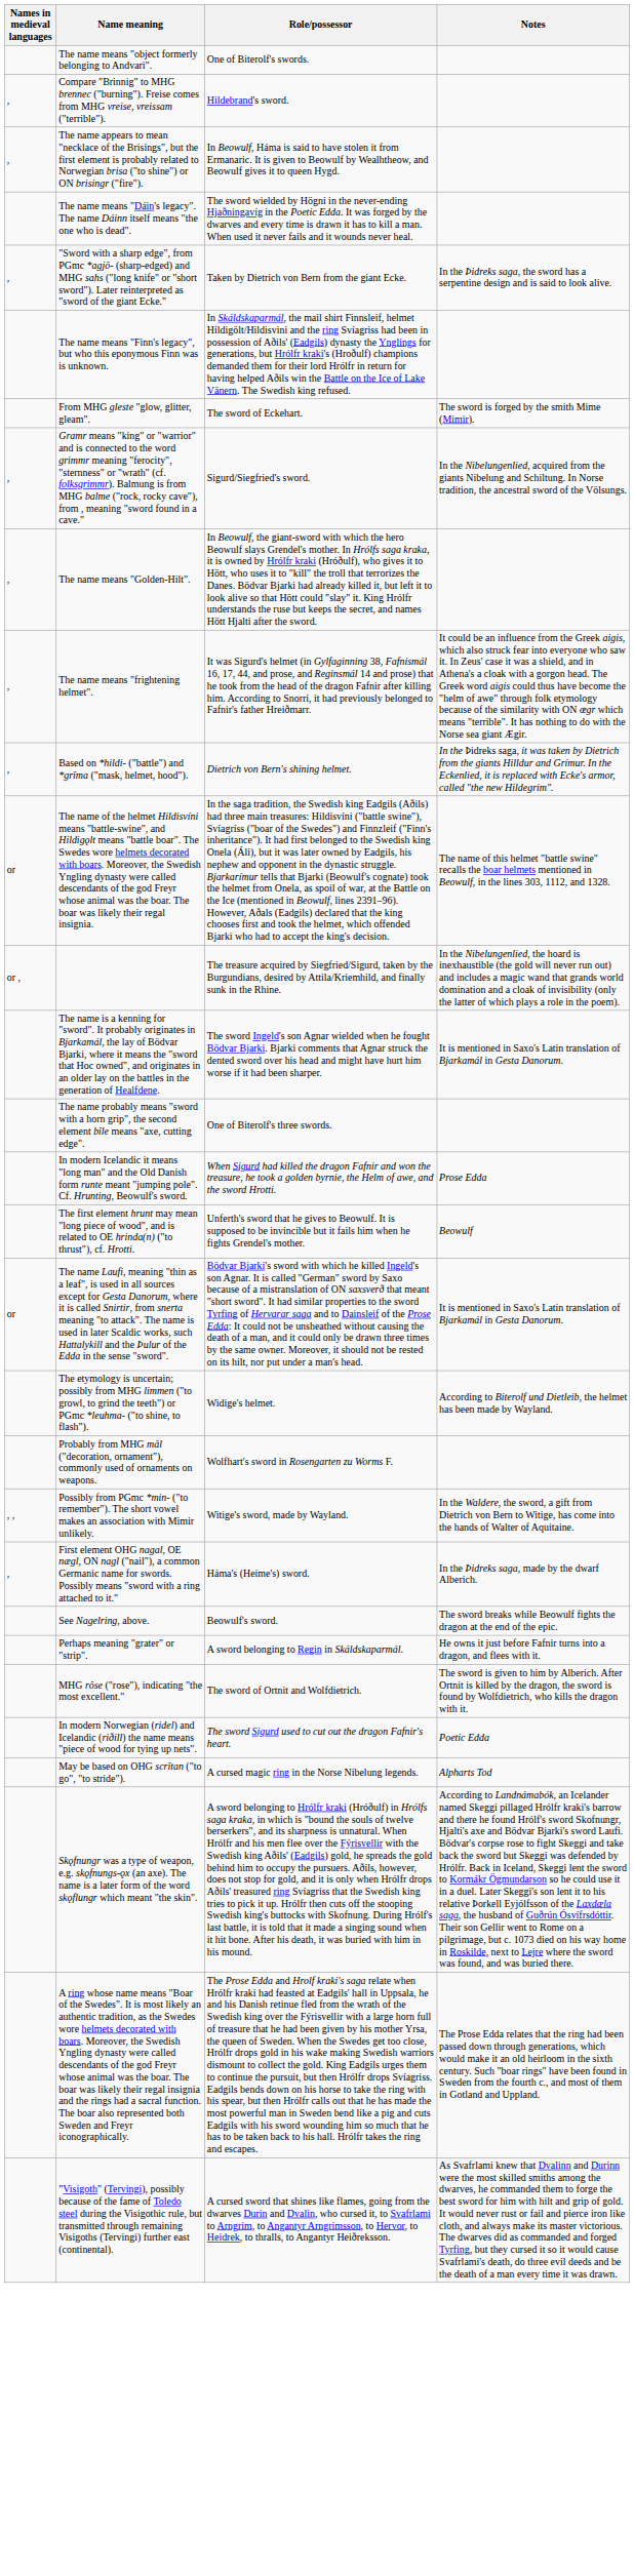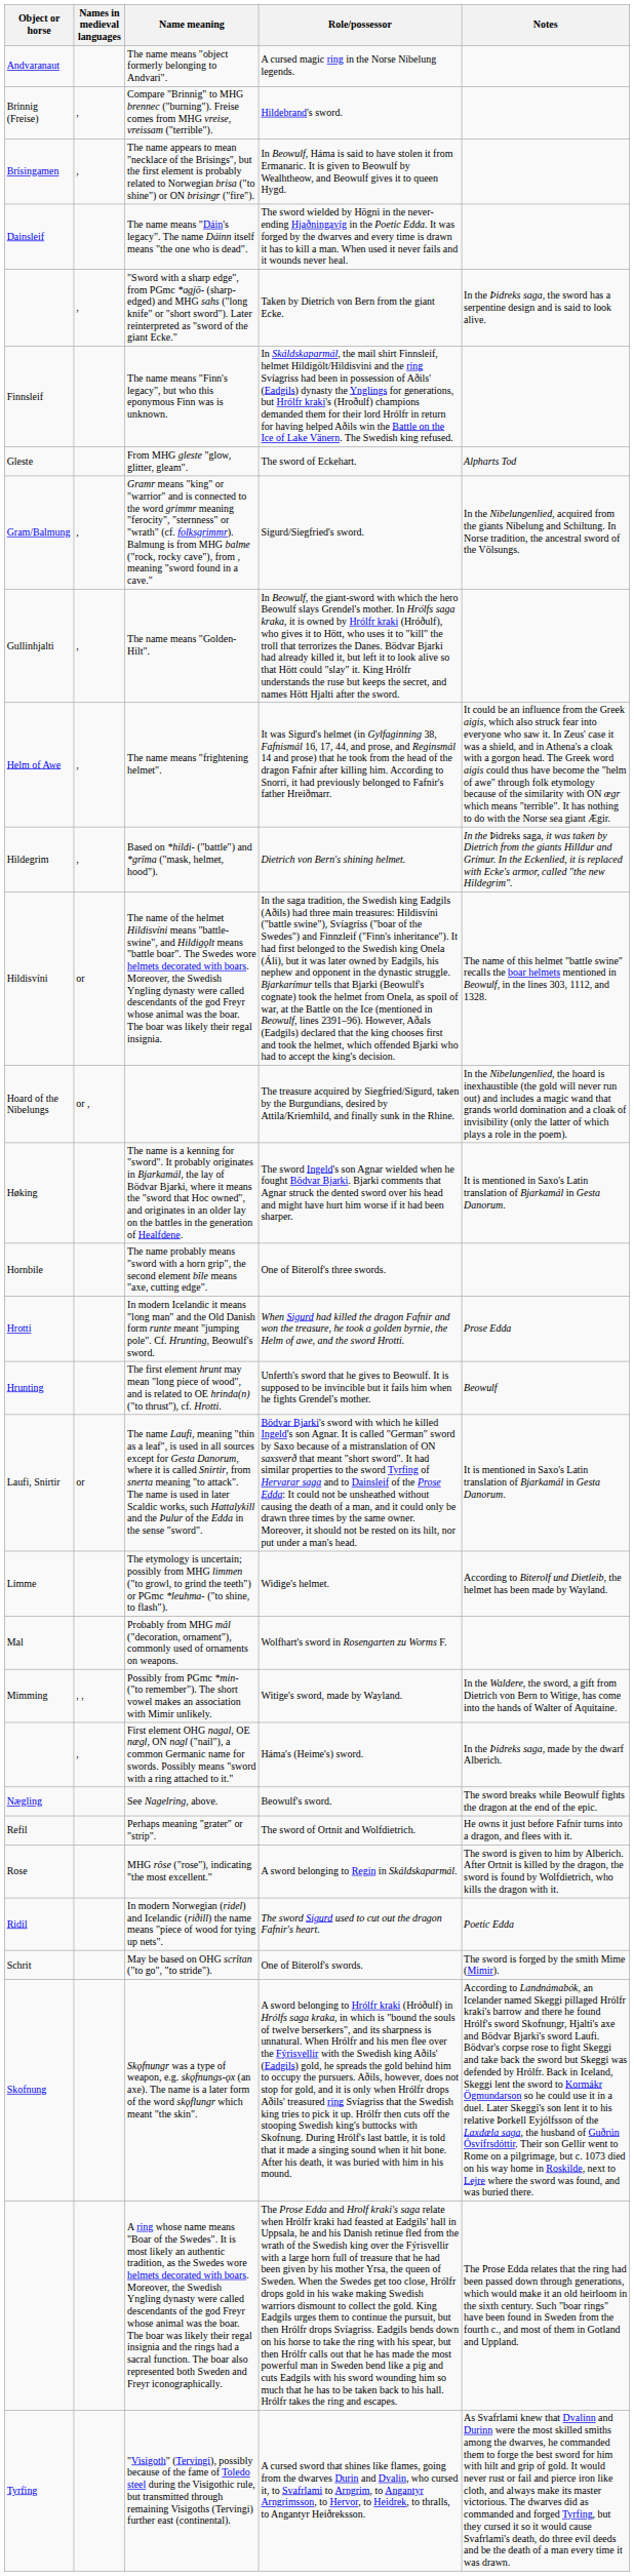 <table class="wikitable sortable" style="font-size: 90%; width: 100%">
 <tr>
+<th>Object or horse</th>
 <th>Names in medieval languages</th>
 <th>Name meaning</th>
 <th>Role/possessor</th>
 <th>Notes</th>
 </tr>
 <tr>
+<td><a href='#'>Andvaranaut</a></td>
 <td></td>
 <td>The name means "object formerly belonging to Andvari".</td>
-<td>One of Biterolf's swords.</td>
+<td>A cursed magic <a href='#'>ring</a> in the Norse Nibelung legends.</td>
 <td></td>
 </tr>
 <tr>
+<td>Brinnig (Freise)</td>
 <td>, </td>
 <td>Compare "Brinnig" to MHG <em>brennec</em> ("burning"). Freise comes from MHG <em>vreise</em>, <em>vreissam</em> ("terrible").</td>
 <td><a href='#'>Hildebrand</a>'s sword.</td>
 <td></td>
 </tr>
 <tr>
+<td><a href='#'>Brísingamen</a></td>
 <td>, </td>
 <td>The name appears to mean "necklace of the Brisings", but the first element is probably related to Norwegian <em>brisa</em> ("to shine") or ON <em>brisingr</em> ("fire").</td>
 <td>In <em>Beowulf</em>, Háma is said to have stolen it from Ermanaric. It is given to Beowulf by Wealhtheow, and Beowulf gives it to queen Hygd.</td>
 <td></td>
 </tr>
 <tr>
+<td><a href='#'>Dainsleif</a></td>
 <td></td>
 <td>The name means "<a href='#'>Dáin</a>'s legacy". The name <em>Dáinn</em> itself means "the one who is dead".</td>
 <td>The sword wielded by Högni in the never-ending <a href='#'>Hjaðningavíg</a> in the <em>Poetic Edda</em>. It was forged by the dwarves and every time is drawn it has to kill a man. When used it never fails and it wounds never heal.</td>
 <td></td>
 </tr>
 <tr>
+<td></td>
 <td>, </td>
 <td>"Sword with a sharp edge", from PGmc <em>*agjō-</em> (sharp-edged) and MHG <em>sahs</em> ("long knife" or "short sword"). Later reinterpreted as "sword of the giant Ecke."</td>
 <td>Taken by Dietrich von Bern from the giant Ecke.</td>
 <td>In the <em>Þidreks saga</em>, the  sword has a serpentine design and is said to look alive.</td>
 </tr>
 <tr>
+<td>Finnsleif</td>
 <td></td>
 <td>The name means "Finn's legacy", but who this eponymous Finn was is unknown.</td>
 <td>In <em><a href='#'>Skáldskaparmál</a></em>, the mail shirt Finnsleif, helmet Hildigölt/Hildisvini and the <a href='#'>ring</a> Svíagriss had been in possession of Aðils' (<a href='#'>Eadgils</a>) dynasty the <a href='#'>Ynglings</a> for generations, but <a href='#'>Hrólfr kraki</a>'s (Hroðulf) champions demanded them for their lord Hrólfr in return for having helped Aðils win the <a href='#'>Battle on the Ice of Lake Vänern</a>. The Swedish king refused.</td>
 <td></td>
 </tr>
 <tr>
+<td>Gleste</td>
 <td></td>
 <td>From MHG <em>gleste</em> "glow, glitter, gleam".</td>
 <td>The sword of Eckehart.</td>
-<td>The sword is forged by the smith Mime (<a href='#'>Mimir</a>).</td>
+<td><em>Alpharts Tod</em></td>
 </tr>
 <tr>
+<td><a href='#'>Gram/Balmung</a></td>
 <td>, </td>
 <td><em>Gramr</em> means "king" or "warrior" and is connected to the word <em>grimmr</em> meaning "ferocity", "sternness" or "wrath" (cf. <em><a href='#'>folksgrimmr</a></em>). Balmung is from MHG <em>balme</em> ("rock, rocky cave"), from , meaning "sword found in a cave."</td>
 <td>Sigurd/Siegfried's sword.</td>
 <td>In the <em>Nibelungenlied</em>, acquired from the giants Nibelung and Schiltung. In Norse tradition, the ancestral sword of the Völsungs.</td>
 </tr>
 <tr>
+<td>Gullinhjalti</td>
 <td>, </td>
 <td>The name means "Golden-Hilt".</td>
 <td>In <em>Beowulf</em>, the giant-sword with which the hero Beowulf slays Grendel's mother. In <em>Hrólfs saga kraka</em>, it is owned by <a href='#'>Hrólfr kraki</a> (Hróðulf), who gives it to Hött, who uses it to "kill" the troll that terrorizes the Danes. Bödvar Bjarki had already killed it, but left it to look alive so that Hött could "slay" it. King Hrólfr understands the ruse but keeps the secret, and names Hött Hjalti after the sword.</td>
 <td></td>
 </tr>
 <tr>
+<td><a href='#'>Helm of Awe</a></td>
 <td>, </td>
 <td>The name means "frightening helmet".</td>
 <td>It was Sigurd's helmet (in <em>Gylfaginning</em> 38, <em>Fafnismál</em> 16, 17, 44, and prose, and <em>Reginsmál</em> 14 and prose) that he took from the head of the dragon Fafnir after killing him. According to Snorri, it had previously belonged to Fafnir's father Hreiðmarr.</td>
 <td>It could be an influence from the Greek <em>aigis</em>, which also struck fear into everyone who saw it. In Zeus' case it was a shield, and in Athena's a cloak with a gorgon head. The Greek word <em>aigis</em> could thus have become the "helm of awe" through folk etymology because of the similarity with ON <em>œgr</em> which means "terrible". It has nothing to do with the Norse sea giant Ægir.</td>
 </tr>
 <tr>
+<td>Hildegrim</td>
 <td>, </td>
 <td>Based on <em>*hildi-</em> ("battle") and <em>*grīma</em> ("mask, helmet, hood").</td>
 <td><em>Dietrich von Bern's shining helmet.</em></td>
 <td><em>In the </em>Þidreks saga<em>, it was taken by Dietrich from the giants Hilldur and Grímur. In the Eckenlied, it is replaced with Ecke's armor, called "the new Hildegrim".</em></td>
 </tr>
 <tr>
+<td>Hildisvíni</td>
 <td> or </td>
 <td>The name of the helmet <em>Hildisvíni</em> means "battle-swine", and <em>Hildigǫlt</em> means "battle boar". The Swedes wore <a href='#'>helmets decorated with boars</a>. Moreover, the Swedish Yngling dynasty were called descendants of the god Freyr whose animal was the boar. The boar was likely their regal insignia.</td>
 <td>In the saga tradition, the Swedish king Eadgils (Aðils) had three main treasures: Hildisvíni ("battle swine"), Svíagríss ("boar of the Swedes") and Finnzleif ("Finn's inheritance"). It had first belonged to the Swedish king Onela (Áli), but it was later owned by Eadgils, his nephew and opponent in the dynastic struggle. <em>Bjarkarímur</em> tells that Bjarki (Beowulf's cognate) took the helmet from Onela, as spoil of war, at the Battle on the Ice (mentioned in <em>Beowulf</em>, lines 2391–96). However, Aðals (Eadgils) declared that the king chooses first and took the helmet, which offended Bjarki who had to accept the king's decision.</td>
 <td>The name of this helmet "battle swine" recalls the <a href='#'>boar helmets</a> mentioned in <em>Beowulf</em>, in the lines 303, 1112, and 1328.</td>
 </tr>
 <tr>
+<td>Hoard of the Nibelungs</td>
 <td> or , </td>
 <td></td>
 <td>The treasure acquired by Siegfried/Sigurd, taken by the Burgundians, desired by Attila/Kriemhild, and finally sunk in the Rhine.</td>
 <td>In the <em>Nibelungenlied</em>, the hoard is inexhaustible (the gold will never run out) and includes a magic wand that grands world domination and a cloak of invisibility (only the latter of which plays a role in the poem).</td>
 </tr>
 <tr>
+<td>Høking</td>
 <td></td>
 <td>The name is a kenning for "sword". It probably originates in <em>Bjarkamál</em>, the lay of Bödvar Bjarki, where it means the "sword that Hoc owned", and originates in an older lay on the battles in the generation of <a href='#'>Healfdene</a>.</td>
 <td>The sword <a href='#'>Ingeld</a>'s son Agnar wielded when he fought <a href='#'>Bödvar Bjarki</a>. Bjarki comments that Agnar struck the dented sword over his head and might have hurt him worse if it had been sharper.</td>
 <td>It is mentioned in Saxo's Latin translation of <em>Bjarkamál</em> in <em>Gesta Danorum</em>.</td>
 </tr>
 <tr>
+<td>Hornbile</td>
 <td></td>
 <td>The name probably means "sword with a horn grip", the second element <em>bîle</em> means "axe, cutting edge".</td>
 <td>One of Biterolf's three swords.</td>
 <td></td>
 </tr>
 <tr>
+<td><a href='#'>Hrotti</a></td>
 <td></td>
 <td>In modern Icelandic it means "long man" and the Old Danish form <em>runte</em> meant "jumping pole". Cf. <em>Hrunting</em>, Beowulf's sword.</td>
 <td><em>When <a href='#'>Sigurd</a> had killed the dragon Fafnir and won the treasure, he took a golden byrnie, the Helm of awe, and the sword Hrotti.</em></td>
 <td><em>Prose Edda</em></td>
 </tr>
 <tr>
+<td><a href='#'>Hrunting</a></td>
 <td></td>
 <td>The first element <em>hrunt</em> may mean "long piece of wood", and is related to OE <em>hrinda(n)</em> ("to thrust"), cf. <em>Hrotti</em>.</td>
 <td>Unferth's sword that he gives to Beowulf. It is supposed to be invincible but it fails him when he fights Grendel's mother.</td>
 <td><em>Beowulf</em></td>
 </tr>
 <tr>
+<td>Laufi, Snirtir</td>
 <td> or </td>
 <td>The name <em>Laufi</em>, meaning "thin as a leaf", is used in all sources except for <em>Gesta Danorum</em>, where it is called <em>Snirtir</em>, from <em>snerta</em> meaning "to attack". The name is used in later Scaldic works, such <em>Hattalykill</em> and the <em>Þulur</em> of the <em>Edda</em> in the sense "sword".</td>
 <td><a href='#'>Bödvar Bjarki</a>'s sword with which he killed <a href='#'>Ingeld</a>'s son Agnar. It is called "German" sword by Saxo because of a mistranslation of ON <em>saxsverð</em> that meant "short sword". It had similar properties to the sword <a href='#'>Tyrfing</a> of <em><a href='#'>Hervarar saga</a></em> and to <a href='#'>Dainsleif</a> of the <em><a href='#'>Prose Edda</a></em>:  It could not be unsheathed without causing the death of a man, and it could only be drawn three times by the same owner. Moreover, it should not be rested on its hilt, nor put under a man's head.</td>
 <td>It is mentioned in Saxo's Latin translation of <em>Bjarkamál</em> in <em>Gesta Danorum</em>.</td>
 </tr>
 <tr>
+<td>Limme</td>
 <td></td>
 <td>The etymology is uncertain; possibly from MHG <em>limmen</em> ("to growl, to grind the teeth") or PGmc <em>*leuhma-</em> ("to shine, to flash").</td>
 <td>Widige's helmet.</td>
 <td>According to <em>Biterolf und Dietleib</em>, the helmet has been made by Wayland.</td>
 </tr>
 <tr>
+<td>Mal</td>
 <td></td>
 <td>Probably from MHG <em>mâl</em> ("decoration, ornament"), commonly used of ornaments on weapons.</td>
 <td>Wolfhart's sword in <em>Rosengarten zu Worms</em> F.</td>
 <td></td>
 </tr>
 <tr>
+<td>Mimming</td>
 <td>, , </td>
 <td>Possibly from PGmc <em>*min-</em> ("to remember"). The short vowel makes an association with Mimir unlikely.</td>
 <td>Witige's sword, made by Wayland.</td>
 <td>In the <em>Waldere</em>, the sword, a gift from Dietrich von Bern to Witige, has come into the hands of Walter of Aquitaine.</td>
 </tr>
 <tr>
+<td></td>
 <td>, </td>
 <td>First element OHG <em>nagal</em>, OE <em>nægl</em>, ON <em>nagl</em> ("nail"), a common Germanic name for swords. Possibly means "sword with a ring attached to it."</td>
 <td>Háma's (Heime's) sword.</td>
 <td>In the <em>Þidreks saga</em>, made by the dwarf Alberich.</td>
 </tr>
 <tr>
+<td><a href='#'>Nægling</a></td>
 <td></td>
 <td>See <em>Nagelring</em>, above.</td>
 <td>Beowulf's sword.</td>
 <td>The sword breaks while Beowulf fights the dragon at the end of the epic.</td>
 </tr>
 <tr>
+<td>Refil</td>
 <td></td>
 <td>Perhaps meaning "grater" or "strip".</td>
-<td>A sword belonging to <a href='#'>Regin</a> in <em>Skáldskaparmál</em>.</td>
+<td>The sword of Ortnit and Wolfdietrich.</td>
 <td>He owns it just before Fafnir turns into a dragon, and flees with it.</td>
 </tr>
 <tr>
+<td>Rose</td>
 <td></td>
 <td>MHG <em>rôse</em> ("rose"), indicating "the most excellent."</td>
-<td>The sword of Ortnit and Wolfdietrich.</td>
+<td>A sword belonging to <a href='#'>Regin</a> in <em>Skáldskaparmál</em>.</td>
 <td>The sword is given to him by Alberich. After Ortnit is killed by the dragon, the sword is found by Wolfdietrich, who kills the dragon with it.</td>
 </tr>
 <tr>
+<td><a href='#'>Ridil</a></td>
 <td></td>
 <td>In modern Norwegian (<em>ridel</em>) and Icelandic (<em>riðill</em>) the name means "piece of wood for tying up nets".</td>
 <td><em>The sword <a href='#'>Sigurd</a> used to cut out the dragon Fafnir's heart.</em></td>
 <td><em>Poetic Edda</em></td>
 </tr>
 <tr>
+<td>Schrit</td>
 <td></td>
 <td>May be based on OHG <em>scrîtan</em> ("to go", "to stride").</td>
-<td>A cursed magic <a href='#'>ring</a> in the Norse Nibelung legends.</td>
-<td><em>Alpharts Tod</em></td>
+<td>One of Biterolf's swords.</td>
+<td>The sword is forged by the smith Mime (<a href='#'>Mimir</a>).</td>
 </tr>
 <tr>
+<td><a href='#'>Skofnung</a></td>
 <td></td>
 <td><em>Skǫfnungr</em> was a type of weapon, e.g. <em>skǫfnungs-ǫx</em> (an axe). The name is a later form of the word <em>skǫflungr</em> which meant "the skin".</td>
 <td>A sword belonging to <a href='#'>Hrólfr kraki</a> (Hróðulf) in <em>Hrólfs saga kraka</em>, in which is "bound the souls of twelve berserkers", and its sharpness is unnatural. When Hrólfr and his men flee over the <a href='#'>Fýrisvellir</a> with the Swedish king Aðils' (<a href='#'>Eadgils</a>) gold, he spreads the gold behind him to occupy the pursuers. Aðils, however, does not stop for gold, and it is only when Hrólfr drops Aðils' treasured <a href='#'>ring</a> Svíagriss that the Swedish king tries to pick it up. Hrólfr then cuts off the stooping Swedish king's buttocks with Skofnung. During Hrólf's last battle, it is told that it made a singing sound when it hit bone. After his death, it was buried with him in his mound.</td>
 <td>According to <em>Landnámabók</em>, an Icelander named Skeggi pillaged Hrólfr kraki's barrow and there he found Hrólf's sword Skofnungr, Hjalti's axe and Bödvar Bjarki's sword Laufi. Bödvar's corpse rose to fight Skeggi and take back the sword but Skeggi was defended by Hrólfr. Back in Iceland, Skeggi lent the sword to <a href='#'>Kormákr Ögmundarson</a> so he could use it in a duel. Later Skeggi's son lent it to his relative Þorkell Eyjólfsson of the <em><a href='#'>Laxdæla saga</a></em>, the husband of <a href='#'>Guðrún Ósvífrsdóttir</a>. Their son Gellir went to Rome on a pilgrimage, but c. 1073 died on his way home in <a href='#'>Roskilde</a>, next to <a href='#'>Lejre</a> where the sword was found, and was buried there.</td>
 </tr>
 <tr>
 <td></td>
+<td></td>
 <td>A <a href='#'>ring</a> whose name means "Boar of the Swedes". It is most likely an authentic tradition, as the Swedes wore <a href='#'>helmets decorated with boars</a>. Moreover, the Swedish Yngling dynasty were called descendants of the god Freyr whose animal was the boar. The boar was likely their regal insignia and the rings had a sacral function. The boar also represented both Sweden and Freyr iconographically.</td>
 <td>The <em>Prose Edda</em> and <em>Hrolf kraki's saga</em> relate when Hrólfr kraki had feasted at Eadgils' hall in Uppsala, he and his Danish retinue fled from the wrath of the Swedish king over the Fýrisvellir with a large horn full of treasure that he had been given by his mother Yrsa, the queen of Sweden. When the Swedes get too close, Hrólfr drops gold in his wake making Swedish warriors dismount to collect the gold. King Eadgils urges them to continue the pursuit, but then Hrólfr drops Svíagriss. Eadgils bends down on his horse to take the ring with his spear, but then Hrólfr calls out that he has made the most powerful man in Sweden bend like a pig and cuts Eadgils with his sword wounding him so much that he has to be taken back to his hall. Hrólfr takes the ring and escapes.</td>
 <td>The Prose Edda relates that the ring had been passed down through generations, which would make it an old heirloom in the sixth century. Such "boar rings" have been found in Sweden from the fourth c., and most of them in Gotland and Uppland.</td>
 </tr>
 <tr>
+<td><a href='#'>Tyrfing</a></td>
 <td></td>
 <td>"<a href='#'>Visigoth</a>" (<a href='#'>Tervingi</a>), possibly because of the fame of <a href='#'>Toledo steel</a> during the Visigothic rule, but transmitted through remaining Visigoths (Tervingi) further east (continental).</td>
 <td>A cursed sword that shines like flames, going from the dwarves <a href='#'>Durin</a> and <a href='#'>Dvalin</a>, who cursed it, to <a href='#'>Svafrlami</a> to <a href='#'>Arngrim</a>, to <a href='#'>Angantyr Arngrimsson</a>, to <a href='#'>Hervor</a>, to <a href='#'>Heidrek</a>, to thralls, to Angantyr Heiðreksson.</td>
 <td>As Svafrlami knew that <a href='#'>Dvalinn</a> and <a href='#'>Durinn</a> were the most skilled smiths among the dwarves, he commanded them to forge the best sword for him with hilt and grip of gold. It would never rust or fail and pierce iron like cloth, and always make its master victorious. The dwarves did as commanded and forged <a href='#'>Tyrfing</a>, but they cursed it so it would cause Svafrlami's death, do three evil deeds and be the death of a man every time it was drawn.</td>
 </tr>
 </table>
